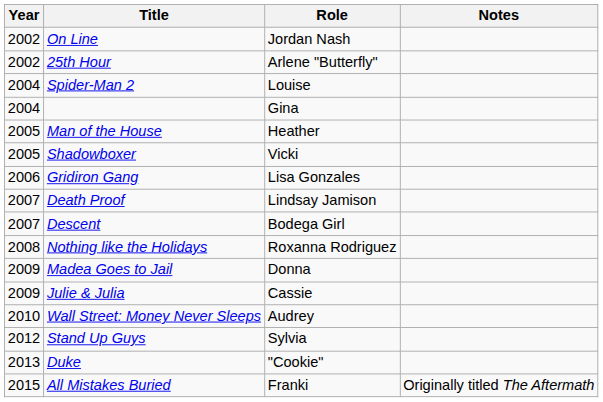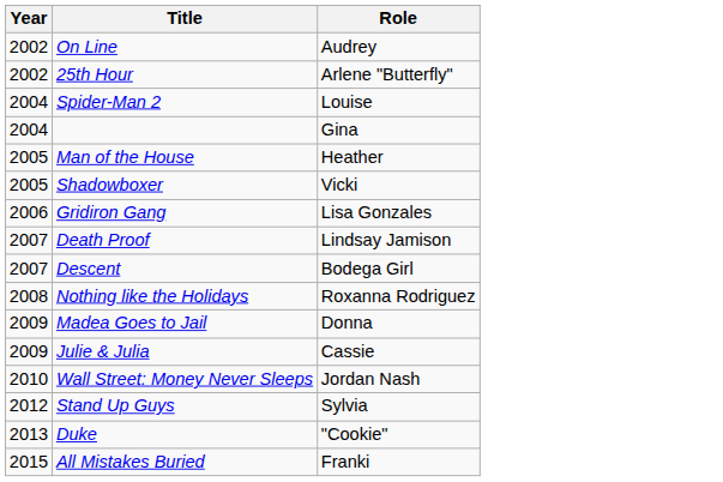 <table class="wikitable sortable">
 <tr>
 <th>Year</th>
 <th>Title</th>
 <th>Role</th>
-<th class="unsortable">Notes</th>
 </tr>
 <tr>
 <td>2002</td>
 <td><em><a href='#'>On Line</a></em></td>
-<td>Jordan Nash</td>
-<td></td>
+<td>Audrey</td>
 </tr>
 <tr>
 <td>2002</td>
 <td><em><a href='#'>25th Hour</a></em></td>
 <td>Arlene "Butterfly"</td>
-<td></td>
 </tr>
 <tr>
 <td>2004</td>
 <td><em><a href='#'>Spider-Man 2</a></em></td>
 <td>Louise</td>
-<td></td>
 </tr>
 <tr>
 <td>2004</td>
 <td><em></em></td>
 <td>Gina</td>
-<td></td>
 </tr>
 <tr>
 <td>2005</td>
 <td><em><a href='#'>Man of the House</a></em></td>
 <td>Heather</td>
-<td></td>
 </tr>
 <tr>
 <td>2005</td>
 <td><em><a href='#'>Shadowboxer</a></em></td>
 <td>Vicki</td>
-<td></td>
 </tr>
 <tr>
 <td>2006</td>
 <td><em><a href='#'>Gridiron Gang</a></em></td>
 <td>Lisa Gonzales</td>
-<td></td>
 </tr>
 <tr>
 <td>2007</td>
 <td><em><a href='#'>Death Proof</a></em></td>
 <td>Lindsay Jamison</td>
-<td></td>
 </tr>
 <tr>
 <td>2007</td>
 <td><em><a href='#'>Descent</a></em></td>
 <td>Bodega Girl</td>
-<td></td>
 </tr>
 <tr>
 <td>2008</td>
 <td><em><a href='#'>Nothing like the Holidays</a></em></td>
 <td>Roxanna Rodriguez</td>
-<td></td>
 </tr>
 <tr>
 <td>2009</td>
 <td><em><a href='#'>Madea Goes to Jail</a></em></td>
 <td>Donna</td>
-<td></td>
 </tr>
 <tr>
 <td>2009</td>
 <td><em><a href='#'>Julie & Julia</a></em></td>
 <td>Cassie</td>
-<td></td>
 </tr>
 <tr>
 <td>2010</td>
 <td><em><a href='#'>Wall Street: Money Never Sleeps</a></em></td>
-<td>Audrey</td>
-<td></td>
+<td>Jordan Nash</td>
 </tr>
 <tr>
 <td>2012</td>
 <td><em><a href='#'>Stand Up Guys</a></em></td>
 <td>Sylvia</td>
-<td></td>
 </tr>
 <tr>
 <td>2013</td>
 <td><em><a href='#'>Duke</a></em></td>
 <td>"Cookie"</td>
-<td></td>
 </tr>
 <tr>
 <td>2015</td>
 <td><em><a href='#'>All Mistakes Buried</a></em></td>
 <td>Franki</td>
-<td>Originally titled <em>The Aftermath</em></td>
 </tr>
 </table>
